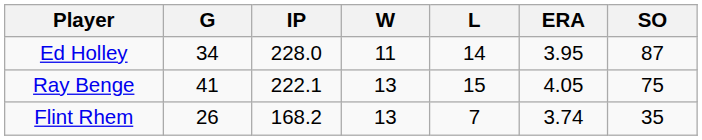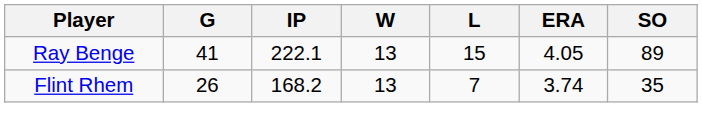 <table class="wikitable sortable">
 <tr>
 <th bgcolor="#DDDDFF" width="16%">Player</th>
 <th bgcolor="#DDDDFF" width="9%">G</th>
 <th bgcolor="#DDDDFF" width="9%">IP</th>
 <th bgcolor="#DDDDFF" width="9%">W</th>
 <th bgcolor="#DDDDFF" width="9%">L</th>
 <th bgcolor="#DDDDFF" width="9%">ERA</th>
 <th bgcolor="#DDDDFF" width="9%">SO</th>
 </tr>
 <tr align="center">
-<td><a href='#'>Ed Holley</a></td>
-<td>34</td>
-<td>228.0</td>
-<td>11</td>
-<td>14</td>
-<td>3.95</td>
-<td>87</td>
-</tr>
-<tr align="center">
 <td><a href='#'>Ray Benge</a></td>
 <td>41</td>
 <td>222.1</td>
 <td>13</td>
 <td>15</td>
 <td>4.05</td>
-<td>75</td>
+<td>89</td>
 </tr>
 <tr align="center">
 <td><a href='#'>Flint Rhem</a></td>
 <td>26</td>
 <td>168.2</td>
 <td>13</td>
 <td>7</td>
 <td>3.74</td>
 <td>35</td>
 </tr>
 </table>
